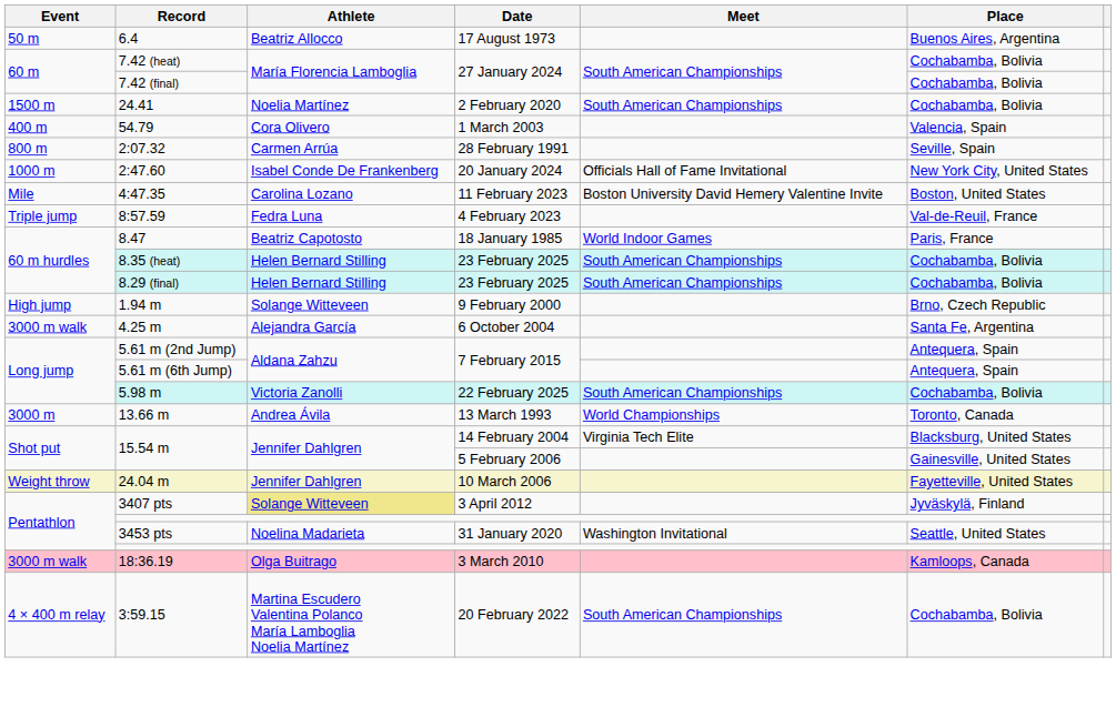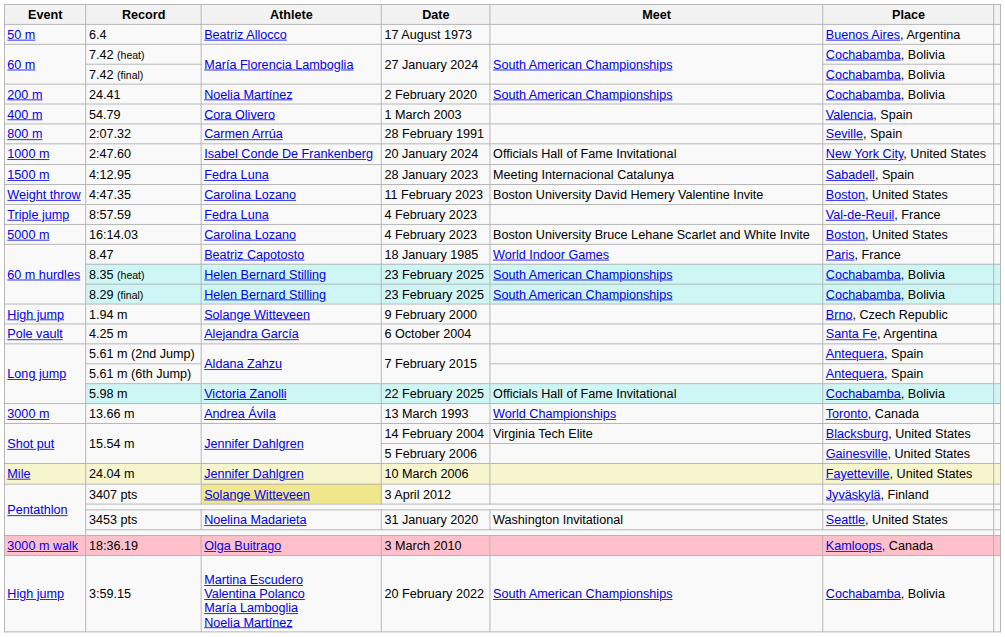 <table class="wikitable" style="font-size:95%; width: 95%;">
 <tr>
 <th>Event</th>
 <th>Record</th>
 <th>Athlete</th>
 <th>Date</th>
 <th>Meet</th>
 <th>Place</th>
 <th></th>
 </tr>
 <tr>
 <td><a href='#'>50 m</a></td>
 <td>6.4 </td>
 <td><a href='#'>Beatriz Allocco</a></td>
 <td>17 August 1973</td>
 <td></td>
 <td><a href='#'>Buenos Aires</a>, Argentina</td>
 <td></td>
 </tr>
 <tr>
 <td rowspan=2><a href='#'>60 m</a></td>
 <td>7.42  <small>(heat)</small></td>
 <td rowspan=2><a href='#'>María Florencia Lamboglia</a></td>
 <td rowspan=2>27 January 2024</td>
 <td rowspan=2><a href='#'>South American Championships</a></td>
 <td><a href='#'>Cochabamba</a>, Bolivia</td>
 <td></td>
 </tr>
 <tr>
 <td>7.42  <small>(final)</small></td>
 <td><a href='#'>Cochabamba</a>, Bolivia</td>
 <td></td>
 </tr>
 <tr>
-<td><a href='#'>1500 m</a></td>
+<td><a href='#'>200 m</a></td>
 <td>24.41 </td>
 <td><a href='#'>Noelia Martínez</a></td>
 <td>2 February 2020</td>
 <td><a href='#'>South American Championships</a></td>
 <td><a href='#'>Cochabamba</a>, Bolivia</td>
 <td></td>
 </tr>
 <tr>
 <td><a href='#'>400 m</a></td>
 <td>54.79</td>
 <td><a href='#'>Cora Olivero</a></td>
 <td>1 March 2003</td>
 <td></td>
 <td><a href='#'>Valencia</a>, Spain</td>
 <td></td>
 </tr>
 <tr>
 <td><a href='#'>800 m</a></td>
 <td>2:07.32</td>
 <td><a href='#'>Carmen Arrúa</a></td>
 <td>28 February 1991</td>
 <td></td>
 <td><a href='#'>Seville</a>, Spain</td>
 <td></td>
 </tr>
 <tr>
 <td><a href='#'>1000 m</a></td>
 <td>2:47.60</td>
 <td><a href='#'>Isabel Conde De Frankenberg</a></td>
 <td>20 January 2024</td>
 <td>Officials Hall of Fame Invitational</td>
 <td><a href='#'>New York City</a>, United States</td>
 <td></td>
 </tr>
 <tr>
-<td><a href='#'>Mile</a></td>
+<td><a href='#'>1500 m</a></td>
+<td>4:12.95</td>
+<td><a href='#'>Fedra Luna</a></td>
+<td>28 January 2023</td>
+<td>Meeting Internacional Catalunya</td>
+<td><a href='#'>Sabadell</a>, Spain</td>
+<td></td>
+</tr>
+<tr>
+<td><a href='#'>Weight throw</a></td>
 <td>4:47.35</td>
 <td><a href='#'>Carolina Lozano</a></td>
 <td>11 February 2023</td>
 <td>Boston University David Hemery Valentine Invite</td>
 <td><a href='#'>Boston</a>, United States</td>
 <td></td>
 </tr>
 <tr>
 <td><a href='#'>Triple jump</a></td>
 <td>8:57.59</td>
 <td><a href='#'>Fedra Luna</a></td>
 <td>4 February 2023</td>
 <td></td>
 <td><a href='#'>Val-de-Reuil</a>, France</td>
+<td></td>
+</tr>
+<tr>
+<td><a href='#'>5000 m</a></td>
+<td>16:14.03</td>
+<td><a href='#'>Carolina Lozano</a></td>
+<td>4 February 2023</td>
+<td>Boston University Bruce Lehane Scarlet and White Invite</td>
+<td><a href='#'>Boston</a>, United States</td>
 <td></td>
 </tr>
 <tr>
 <td rowspan=3><a href='#'>60 m hurdles</a></td>
 <td>8.47</td>
 <td><a href='#'>Beatriz Capotosto</a></td>
 <td>18 January 1985</td>
 <td><a href='#'>World Indoor Games</a></td>
 <td><a href='#'>Paris</a>, France</td>
 <td></td>
 </tr>
 <tr bgcolor="#CEF6F5">
 <td>8.35  <small>(heat)</small></td>
 <td><a href='#'>Helen Bernard Stilling</a></td>
 <td>23 February 2025</td>
 <td><a href='#'>South American Championships</a></td>
 <td><a href='#'>Cochabamba</a>, Bolivia</td>
 <td></td>
 </tr>
 <tr bgcolor="#CEF6F5">
 <td>8.29  <small>(final)</small></td>
 <td><a href='#'>Helen Bernard Stilling</a></td>
 <td>23 February 2025</td>
 <td><a href='#'>South American Championships</a></td>
 <td><a href='#'>Cochabamba</a>, Bolivia</td>
 <td></td>
 </tr>
 <tr>
 <td><a href='#'>High jump</a></td>
 <td>1.94 m</td>
 <td><a href='#'>Solange Witteveen</a></td>
 <td>9 February 2000</td>
 <td></td>
 <td><a href='#'>Brno</a>, Czech Republic</td>
 <td></td>
 </tr>
 <tr>
-<td><a href='#'>3000 m walk</a></td>
+<td><a href='#'>Pole vault</a></td>
 <td>4.25 m</td>
 <td><a href='#'>Alejandra García</a></td>
 <td>6 October 2004</td>
 <td></td>
 <td><a href='#'>Santa Fe</a>, Argentina</td>
 <td></td>
 </tr>
 <tr>
 <td rowspan=3><a href='#'>Long jump</a></td>
 <td>5.61 m (2nd Jump)</td>
 <td rowspan=2><a href='#'>Aldana Zahzu</a></td>
 <td rowspan=2>7 February 2015</td>
 <td></td>
 <td><a href='#'>Antequera</a>, Spain</td>
 <td></td>
 </tr>
 <tr>
 <td>5.61 m (6th Jump)</td>
 <td></td>
 <td><a href='#'>Antequera</a>, Spain</td>
 <td></td>
 </tr>
 <tr bgcolor=CEF6F5>
 <td>5.98 m </td>
 <td><a href='#'>Victoria Zanolli</a></td>
 <td>22 February 2025</td>
-<td><a href='#'>South American Championships</a></td>
+<td>Officials Hall of Fame Invitational</td>
 <td><a href='#'>Cochabamba</a>, Bolivia</td>
 <td></td>
 </tr>
 <tr>
 <td><a href='#'>3000 m</a></td>
 <td>13.66 m</td>
 <td><a href='#'>Andrea Ávila</a></td>
 <td>13 March 1993</td>
 <td><a href='#'>World Championships</a></td>
 <td><a href='#'>Toronto</a>, Canada</td>
 <td></td>
 </tr>
 <tr>
 <td rowspan=2><a href='#'>Shot put</a></td>
 <td rowspan=2>15.54 m</td>
 <td rowspan=2><a href='#'>Jennifer Dahlgren</a></td>
 <td>14 February 2004</td>
 <td>Virginia Tech Elite</td>
 <td><a href='#'>Blacksburg</a>, United States</td>
 <td></td>
 </tr>
 <tr>
 <td>5 February 2006</td>
 <td></td>
 <td><a href='#'>Gainesville</a>, United States</td>
 <td></td>
 </tr>
 <tr style="background:#f6F5CE;">
-<td><a href='#'>Weight throw</a></td>
+<td><a href='#'>Mile</a></td>
 <td>24.04 m</td>
 <td><a href='#'>Jennifer Dahlgren</a></td>
 <td>10 March 2006</td>
 <td></td>
 <td><a href='#'>Fayetteville</a>, United States</td>
 <td></td>
 </tr>
 <tr>
 <td rowspan=4><a href='#'>Pentathlon</a></td>
 <td>3407 pts</td>
 <td style="background: khaki;"><a href='#'>Solange Witteveen</a></td>
 <td>3 April 2012</td>
 <td></td>
 <td><a href='#'>Jyväskylä</a>, Finland</td>
 <td></td>
 </tr>
 <tr>
 <td colspan=5></td>
 <td></td>
 </tr>
 <tr>
 <td>3453 pts </td>
 <td><a href='#'>Noelina Madarieta</a></td>
 <td>31 January 2020</td>
 <td>Washington Invitational</td>
 <td><a href='#'>Seattle</a>, United States</td>
 <td></td>
 </tr>
 <tr>
 <td colspan=5></td>
 <td></td>
 </tr>
 <tr bgcolor=pink>
 <td><a href='#'>3000 m walk</a></td>
 <td>18:36.19</td>
 <td><a href='#'>Olga Buitrago</a></td>
 <td>3 March 2010</td>
 <td></td>
 <td><a href='#'>Kamloops</a>, Canada</td>
 <td></td>
 </tr>
 <tr>
-<td><a href='#'>4 × 400 m relay</a></td>
+<td><a href='#'>High jump</a></td>
 <td>3:59.15 </td>
 <td><br><a href='#'>Martina Escudero</a><br><a href='#'>Valentina Polanco</a><br><a href='#'>María Lamboglia</a><br><a href='#'>Noelia Martínez</a></td>
 <td>20 February 2022</td>
 <td><a href='#'>South American Championships</a></td>
 <td><a href='#'>Cochabamba</a>, Bolivia</td>
 <td></td>
 </tr>
 </table>
